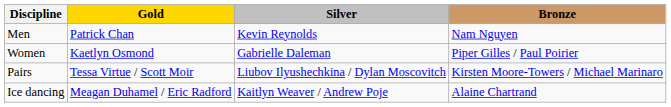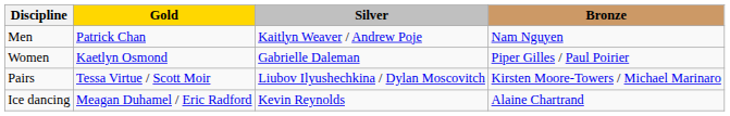 <table class="wikitable">
 <tr>
 <th>Discipline</th>
 <td align=center bgcolor=gold><strong>Gold</strong></td>
 <td align=center bgcolor=silver><strong>Silver</strong></td>
 <td align=center bgcolor=cc9966><strong>Bronze</strong></td>
 </tr>
 <tr>
 <td>Men</td>
 <td><a href='#'>Patrick Chan</a></td>
-<td><a href='#'>Kevin Reynolds</a></td>
+<td><a href='#'>Kaitlyn Weaver</a> / <a href='#'>Andrew Poje</a></td>
 <td><a href='#'>Nam Nguyen</a></td>
 </tr>
 <tr>
 <td>Women</td>
 <td><a href='#'>Kaetlyn Osmond</a></td>
 <td><a href='#'>Gabrielle Daleman</a></td>
 <td><a href='#'>Piper Gilles</a> / <a href='#'>Paul Poirier</a></td>
 </tr>
 <tr>
 <td>Pairs</td>
 <td><a href='#'>Tessa Virtue</a> / <a href='#'>Scott Moir</a></td>
 <td><a href='#'>Liubov Ilyushechkina</a> / <a href='#'>Dylan Moscovitch</a></td>
 <td><a href='#'>Kirsten Moore-Towers</a> / <a href='#'>Michael Marinaro</a></td>
 </tr>
 <tr>
 <td>Ice dancing</td>
 <td><a href='#'>Meagan Duhamel</a> / <a href='#'>Eric Radford</a></td>
-<td><a href='#'>Kaitlyn Weaver</a> / <a href='#'>Andrew Poje</a></td>
+<td><a href='#'>Kevin Reynolds</a></td>
 <td><a href='#'>Alaine Chartrand</a></td>
 </tr>
 </table>
